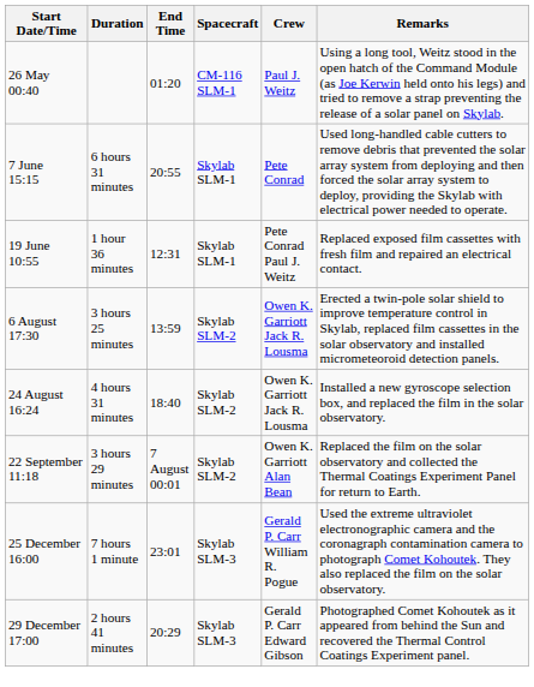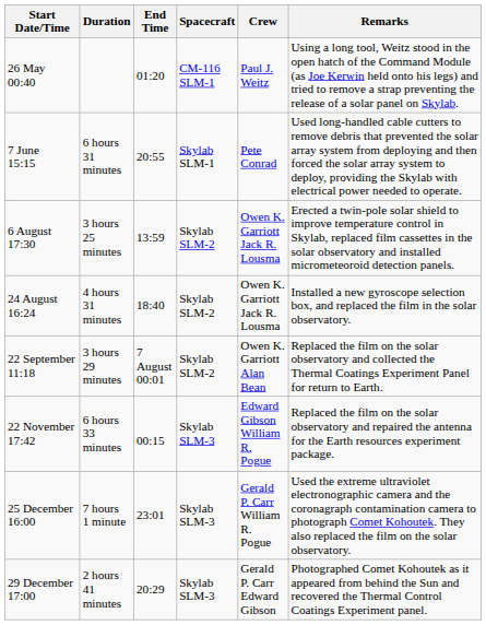 <table class="wikitable" width="100%">
 <tr>
 <th>Start Date/Time</th>
 <th>Duration</th>
 <th>End Time</th>
 <th>Spacecraft</th>
 <th>Crew</th>
 <th>Remarks</th>
 </tr>
 <tr>
 <td>26 May<br>00:40</td>
 <td></td>
 <td>01:20</td>
 <td><a href='#'>CM-116</a><br><a href='#'>SLM-1</a></td>
 <td><a href='#'>Paul J. Weitz</a></td>
 <td>Using a  long tool, Weitz stood in the open hatch of the Command Module (as <a href='#'>Joe Kerwin</a> held onto his legs) and tried to remove a strap preventing the release of a solar panel on <a href='#'>Skylab</a>.</td>
 </tr>
 <tr>
 <td>7 June<br>15:15</td>
 <td>6 hours<br>31 minutes</td>
 <td>20:55</td>
 <td><a href='#'>Skylab</a><br>SLM-1</td>
 <td><a href='#'>Pete Conrad</a><br></td>
 <td>Used long-handled cable cutters to remove debris that prevented the solar array system from deploying and then forced the solar array system to deploy, providing the Skylab with electrical power needed to operate.</td>
 </tr>
 <tr>
-<td>19 June<br>10:55</td>
-<td>1 hour<br>36 minutes</td>
-<td>12:31</td>
-<td>Skylab<br>SLM-1</td>
-<td>Pete Conrad<br>Paul J. Weitz</td>
-<td>Replaced exposed film cassettes with fresh film and repaired an electrical contact.</td>
-</tr>
-<tr>
 <td>6 August<br>17:30</td>
 <td>3 hours<br>25 minutes</td>
 <td>13:59</td>
 <td>Skylab<br><a href='#'>SLM-2</a></td>
 <td><a href='#'>Owen K. Garriott</a><br><a href='#'>Jack R. Lousma</a></td>
 <td>Erected a twin-pole solar shield to improve temperature control in Skylab, replaced film cassettes in the solar observatory and installed micrometeoroid detection panels.</td>
 </tr>
 <tr>
 <td>24 August<br>16:24</td>
 <td>4 hours<br>31 minutes</td>
 <td>18:40</td>
 <td>Skylab<br>SLM-2</td>
 <td>Owen K. Garriott<br>Jack R. Lousma</td>
 <td>Installed a new gyroscope selection box, and replaced the film in the solar observatory.</td>
 </tr>
 <tr>
 <td nowrap>22 September<br>11:18</td>
 <td>3 hours<br>29 minutes</td>
 <td>7 August<br>00:01</td>
 <td>Skylab<br>SLM-2</td>
 <td>Owen K. Garriott<br><a href='#'>Alan Bean</a></td>
 <td>Replaced the film on the solar observatory and collected the Thermal Coatings Experiment Panel for return to Earth.</td>
 </tr>
 <tr>
+<td>22 November<br>17:42</td>
+<td>6 hours<br>33 minutes</td>
+<td><br>00:15</td>
+<td>Skylab<br><a href='#'>SLM-3</a></td>
+<td><a href='#'>Edward Gibson</a><br><a href='#'>William R. Pogue</a></td>
+<td>Replaced the film on the solar observatory and repaired the antenna for the Earth resources experiment package.</td>
+</tr>
+<tr>
 <td>25 December<br>16:00</td>
 <td>7 hours<br>1 minute</td>
 <td>23:01</td>
 <td>Skylab<br>SLM-3</td>
 <td><a href='#'>Gerald P. Carr</a><br>William R. Pogue</td>
 <td>Used the extreme ultraviolet electronographic camera and the coronagraph contamination camera to photograph <a href='#'>Comet Kohoutek</a>. They also replaced the film on the solar observatory.</td>
 </tr>
 <tr>
 <td>29 December<br>17:00</td>
 <td>2 hours<br>41 minutes</td>
 <td>20:29</td>
 <td>Skylab<br>SLM-3</td>
 <td>Gerald P. Carr<br>Edward Gibson</td>
 <td>Photographed Comet Kohoutek as it appeared from behind the Sun and recovered the Thermal Control Coatings Experiment panel.</td>
 </tr>
 </table>
